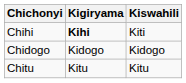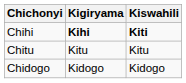 <table class="wikitable">
 <tr>
 <th>Chichonyi</th>
 <th>Kigiryama</th>
 <th>Kiswahili</th>
 </tr>
 <tr>
 <td>Chihi</td>
 <td><strong>Kihi</strong></td>
-<td>Kiti</td>
+<td><strong>Kiti</strong></td>
+</tr>
+<tr>
+<td>Chitu</td>
+<td>Kitu</td>
+<td>Kitu</td>
 </tr>
 <tr>
 <td>Chidogo</td>
 <td>Kidogo</td>
 <td>Kidogo</td>
 </tr>
-<tr>
-<td>Chitu</td>
-<td>Kitu</td>
-<td>Kitu</td>
-</tr>
 </table>
